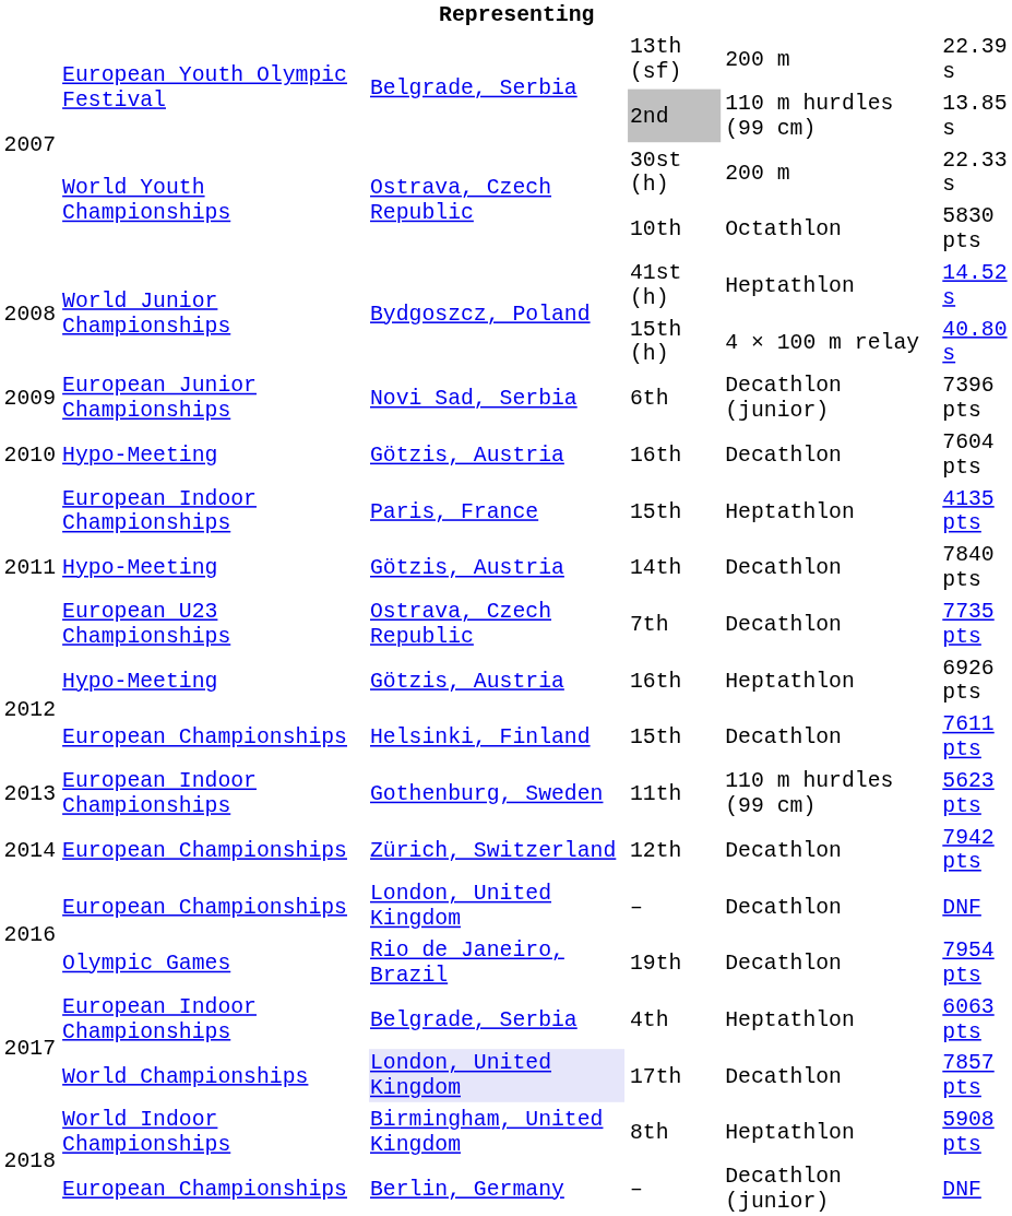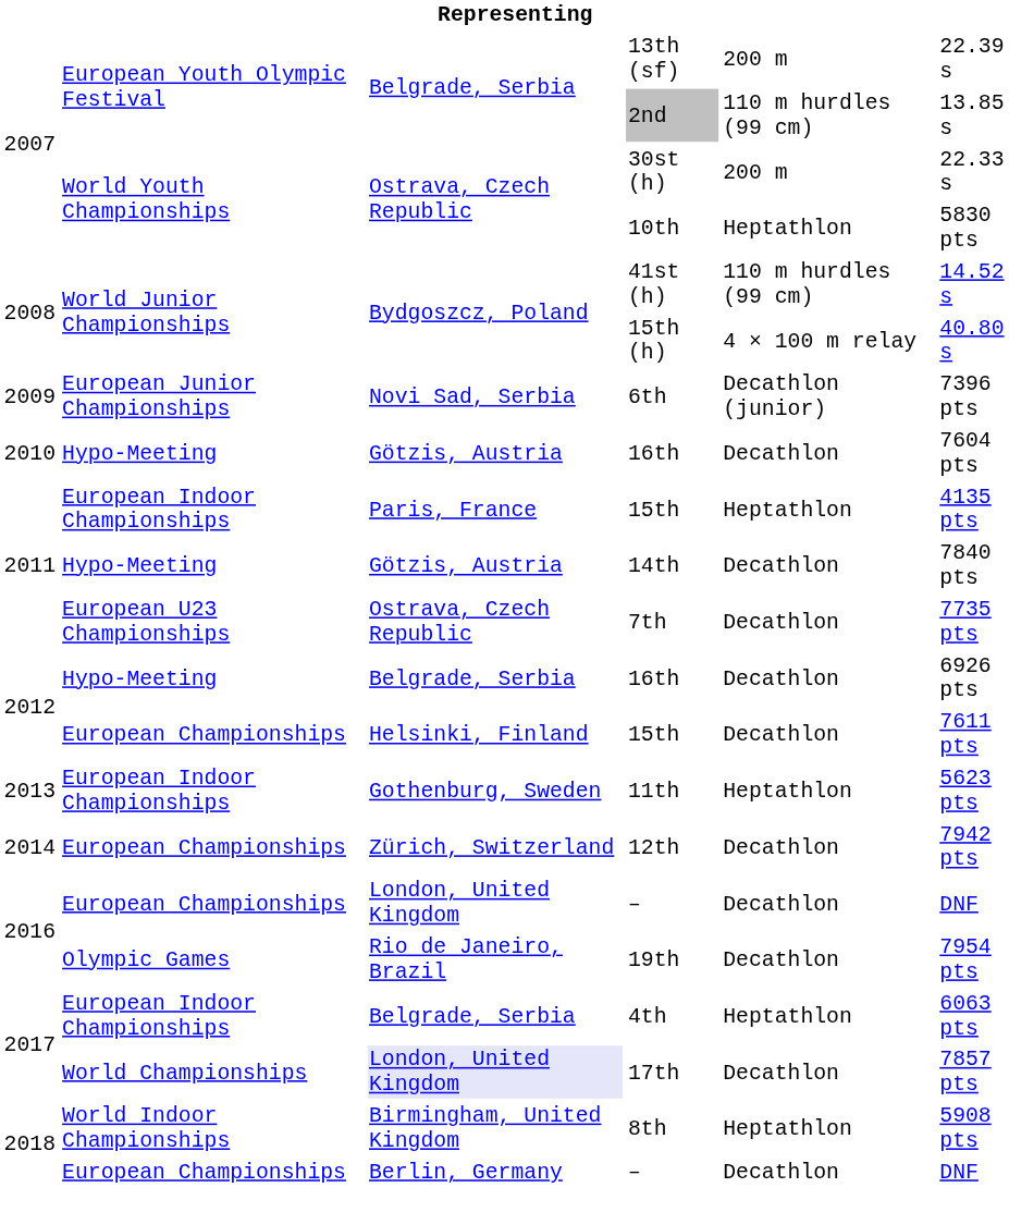 <table>
 <tr>
 <th colspan="6">Representing </th>
 </tr>
 <tr>
 <td rowspan=4>2007</td>
 <td rowspan=2><a href='#'>European Youth Olympic Festival</a></td>
 <td rowspan=2><a href='#'>Belgrade, Serbia</a></td>
 <td>13th (sf)</td>
 <td>200 m</td>
 <td>22.39 s</td>
 </tr>
 <tr>
 <td bgcolor=silver>2nd</td>
 <td>110 m hurdles (99 cm)</td>
 <td>13.85 s</td>
 </tr>
 <tr>
 <td rowspan=2><a href='#'>World Youth Championships</a></td>
 <td rowspan=2><a href='#'>Ostrava, Czech Republic</a></td>
 <td>30st (h)</td>
 <td>200 m</td>
 <td>22.33 s</td>
 </tr>
 <tr>
 <td>10th</td>
-<td>Octathlon</td>
+<td>Heptathlon</td>
 <td>5830 pts</td>
 </tr>
 <tr>
 <td rowspan=2>2008</td>
 <td rowspan=2><a href='#'>World Junior Championships</a></td>
 <td rowspan=2><a href='#'>Bydgoszcz, Poland</a></td>
 <td>41st (h)</td>
-<td>Heptathlon</td>
+<td>110 m hurdles (99 cm)</td>
 <td><a href='#'>14.52 s</a></td>
 </tr>
 <tr>
 <td>15th (h)</td>
 <td>4 × 100 m relay</td>
 <td><a href='#'>40.80 s</a></td>
 </tr>
 <tr>
 <td>2009</td>
 <td><a href='#'>European Junior Championships</a></td>
 <td><a href='#'>Novi Sad, Serbia</a></td>
 <td>6th</td>
 <td>Decathlon (junior)</td>
 <td>7396 pts</td>
 </tr>
 <tr>
 <td>2010</td>
 <td><a href='#'>Hypo-Meeting</a></td>
 <td><a href='#'>Götzis, Austria</a></td>
 <td>16th</td>
 <td>Decathlon</td>
 <td>7604 pts</td>
 </tr>
 <tr>
 <td rowspan=3>2011</td>
 <td><a href='#'>European Indoor Championships</a></td>
 <td><a href='#'>Paris, France</a></td>
 <td>15th</td>
 <td>Heptathlon</td>
 <td><a href='#'>4135 pts</a></td>
 </tr>
 <tr>
 <td><a href='#'>Hypo-Meeting</a></td>
 <td><a href='#'>Götzis, Austria</a></td>
 <td>14th</td>
 <td>Decathlon</td>
 <td>7840 pts</td>
 </tr>
 <tr>
 <td><a href='#'>European U23 Championships</a></td>
 <td><a href='#'>Ostrava, Czech Republic</a></td>
 <td>7th</td>
 <td>Decathlon</td>
 <td><a href='#'>7735 pts</a></td>
 </tr>
 <tr>
 <td rowspan=2>2012</td>
 <td><a href='#'>Hypo-Meeting</a></td>
-<td><a href='#'>Götzis, Austria</a></td>
+<td><a href='#'>Belgrade, Serbia</a></td>
 <td>16th</td>
-<td>Heptathlon</td>
+<td>Decathlon</td>
 <td>6926 pts</td>
 </tr>
 <tr>
 <td><a href='#'>European Championships</a></td>
 <td><a href='#'>Helsinki, Finland</a></td>
 <td>15th</td>
 <td>Decathlon</td>
 <td><a href='#'>7611 pts</a></td>
 </tr>
 <tr>
 <td>2013</td>
 <td><a href='#'>European Indoor Championships</a></td>
 <td><a href='#'>Gothenburg, Sweden</a></td>
 <td>11th</td>
-<td>110 m hurdles (99 cm)</td>
+<td>Heptathlon</td>
 <td><a href='#'>5623 pts</a></td>
 </tr>
 <tr>
 <td>2014</td>
 <td><a href='#'>European Championships</a></td>
 <td><a href='#'>Zürich, Switzerland</a></td>
 <td>12th</td>
 <td>Decathlon</td>
 <td><a href='#'>7942 pts</a></td>
 </tr>
 <tr>
 <td rowspan=2>2016</td>
 <td><a href='#'>European Championships</a></td>
 <td><a href='#'>London, United Kingdom</a></td>
 <td>–</td>
 <td>Decathlon</td>
 <td><a href='#'>DNF</a></td>
 </tr>
 <tr>
 <td><a href='#'>Olympic Games</a></td>
 <td><a href='#'>Rio de Janeiro, Brazil</a></td>
 <td>19th</td>
 <td>Decathlon</td>
 <td><a href='#'>7954 pts</a></td>
 </tr>
 <tr>
 <td rowspan=2>2017</td>
 <td><a href='#'>European Indoor Championships</a></td>
 <td><a href='#'>Belgrade, Serbia</a></td>
 <td>4th</td>
 <td>Heptathlon</td>
 <td><a href='#'>6063 pts</a></td>
 </tr>
 <tr>
 <td><a href='#'>World Championships</a></td>
 <td style="background: lavender;"><a href='#'>London, United Kingdom</a></td>
 <td>17th</td>
 <td>Decathlon</td>
 <td><a href='#'>7857 pts</a></td>
 </tr>
 <tr>
 <td rowspan=2>2018</td>
 <td><a href='#'>World Indoor Championships</a></td>
 <td><a href='#'>Birmingham, United Kingdom</a></td>
 <td>8th</td>
 <td>Heptathlon</td>
 <td><a href='#'>5908 pts</a></td>
 </tr>
 <tr>
 <td><a href='#'>European Championships</a></td>
 <td><a href='#'>Berlin, Germany</a></td>
 <td>–</td>
-<td>Decathlon (junior)</td>
+<td>Decathlon</td>
 <td><a href='#'>DNF</a></td>
 </tr>
 </table>
